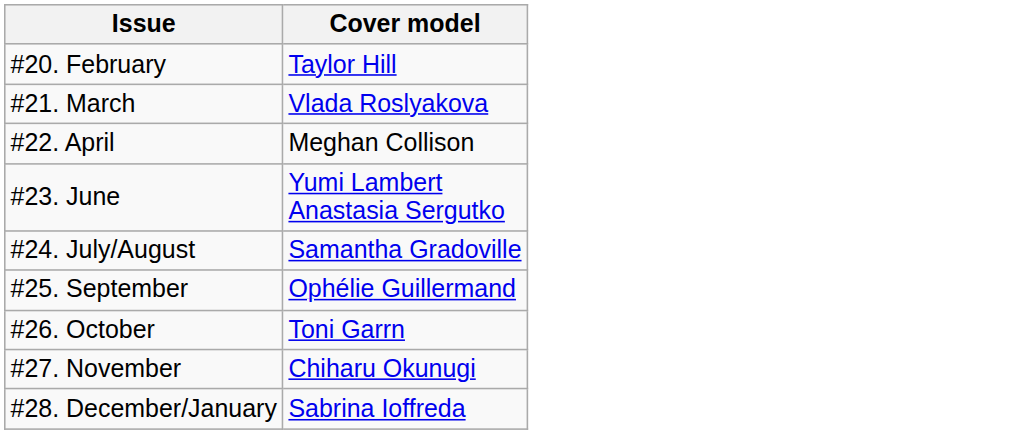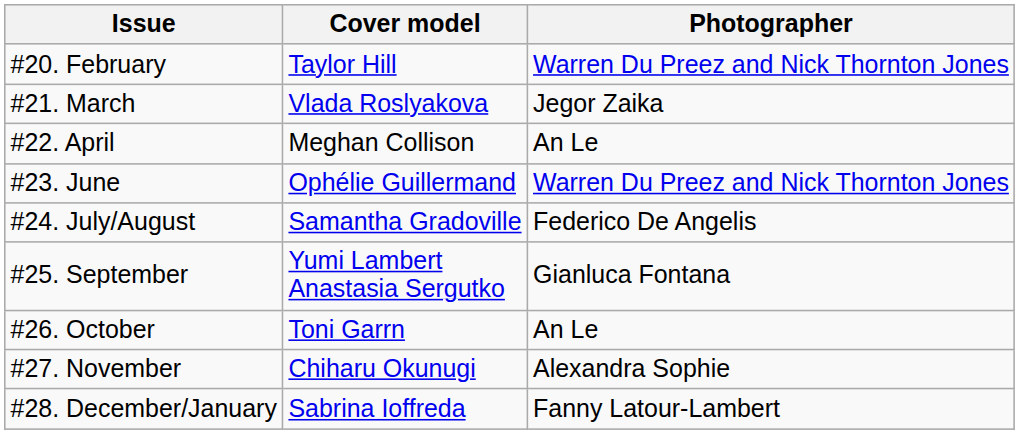 <table class="sortable wikitable">
 <tr>
 <th>Issue</th>
 <th>Cover model</th>
+<th>Photographer</th>
 </tr>
 <tr>
 <td>#20. February</td>
 <td><a href='#'>Taylor Hill</a></td>
+<td><a href='#'>Warren Du Preez and Nick Thornton Jones</a></td>
 </tr>
 <tr>
 <td>#21. March</td>
 <td><a href='#'>Vlada Roslyakova</a></td>
+<td>Jegor Zaika</td>
 </tr>
 <tr>
 <td>#22. April</td>
 <td>Meghan Collison</td>
+<td>An Le</td>
 </tr>
 <tr>
 <td>#23. June</td>
-<td><a href='#'>Yumi Lambert</a><br><a href='#'>Anastasia Sergutko</a></td>
+<td><a href='#'>Ophélie Guillermand</a></td>
+<td><a href='#'>Warren Du Preez and Nick Thornton Jones</a></td>
 </tr>
 <tr>
 <td>#24. July/August</td>
 <td><a href='#'>Samantha Gradoville</a></td>
+<td>Federico De Angelis</td>
 </tr>
 <tr>
 <td>#25. September</td>
-<td><a href='#'>Ophélie Guillermand</a></td>
+<td><a href='#'>Yumi Lambert</a><br><a href='#'>Anastasia Sergutko</a></td>
+<td>Gianluca Fontana</td>
 </tr>
 <tr>
 <td>#26. October</td>
 <td><a href='#'>Toni Garrn</a></td>
+<td>An Le</td>
 </tr>
 <tr>
 <td>#27. November</td>
 <td><a href='#'>Chiharu Okunugi</a></td>
+<td>Alexandra Sophie</td>
 </tr>
 <tr>
 <td>#28. December/January</td>
 <td><a href='#'>Sabrina Ioffreda</a></td>
+<td>Fanny Latour-Lambert</td>
 </tr>
 </table>
